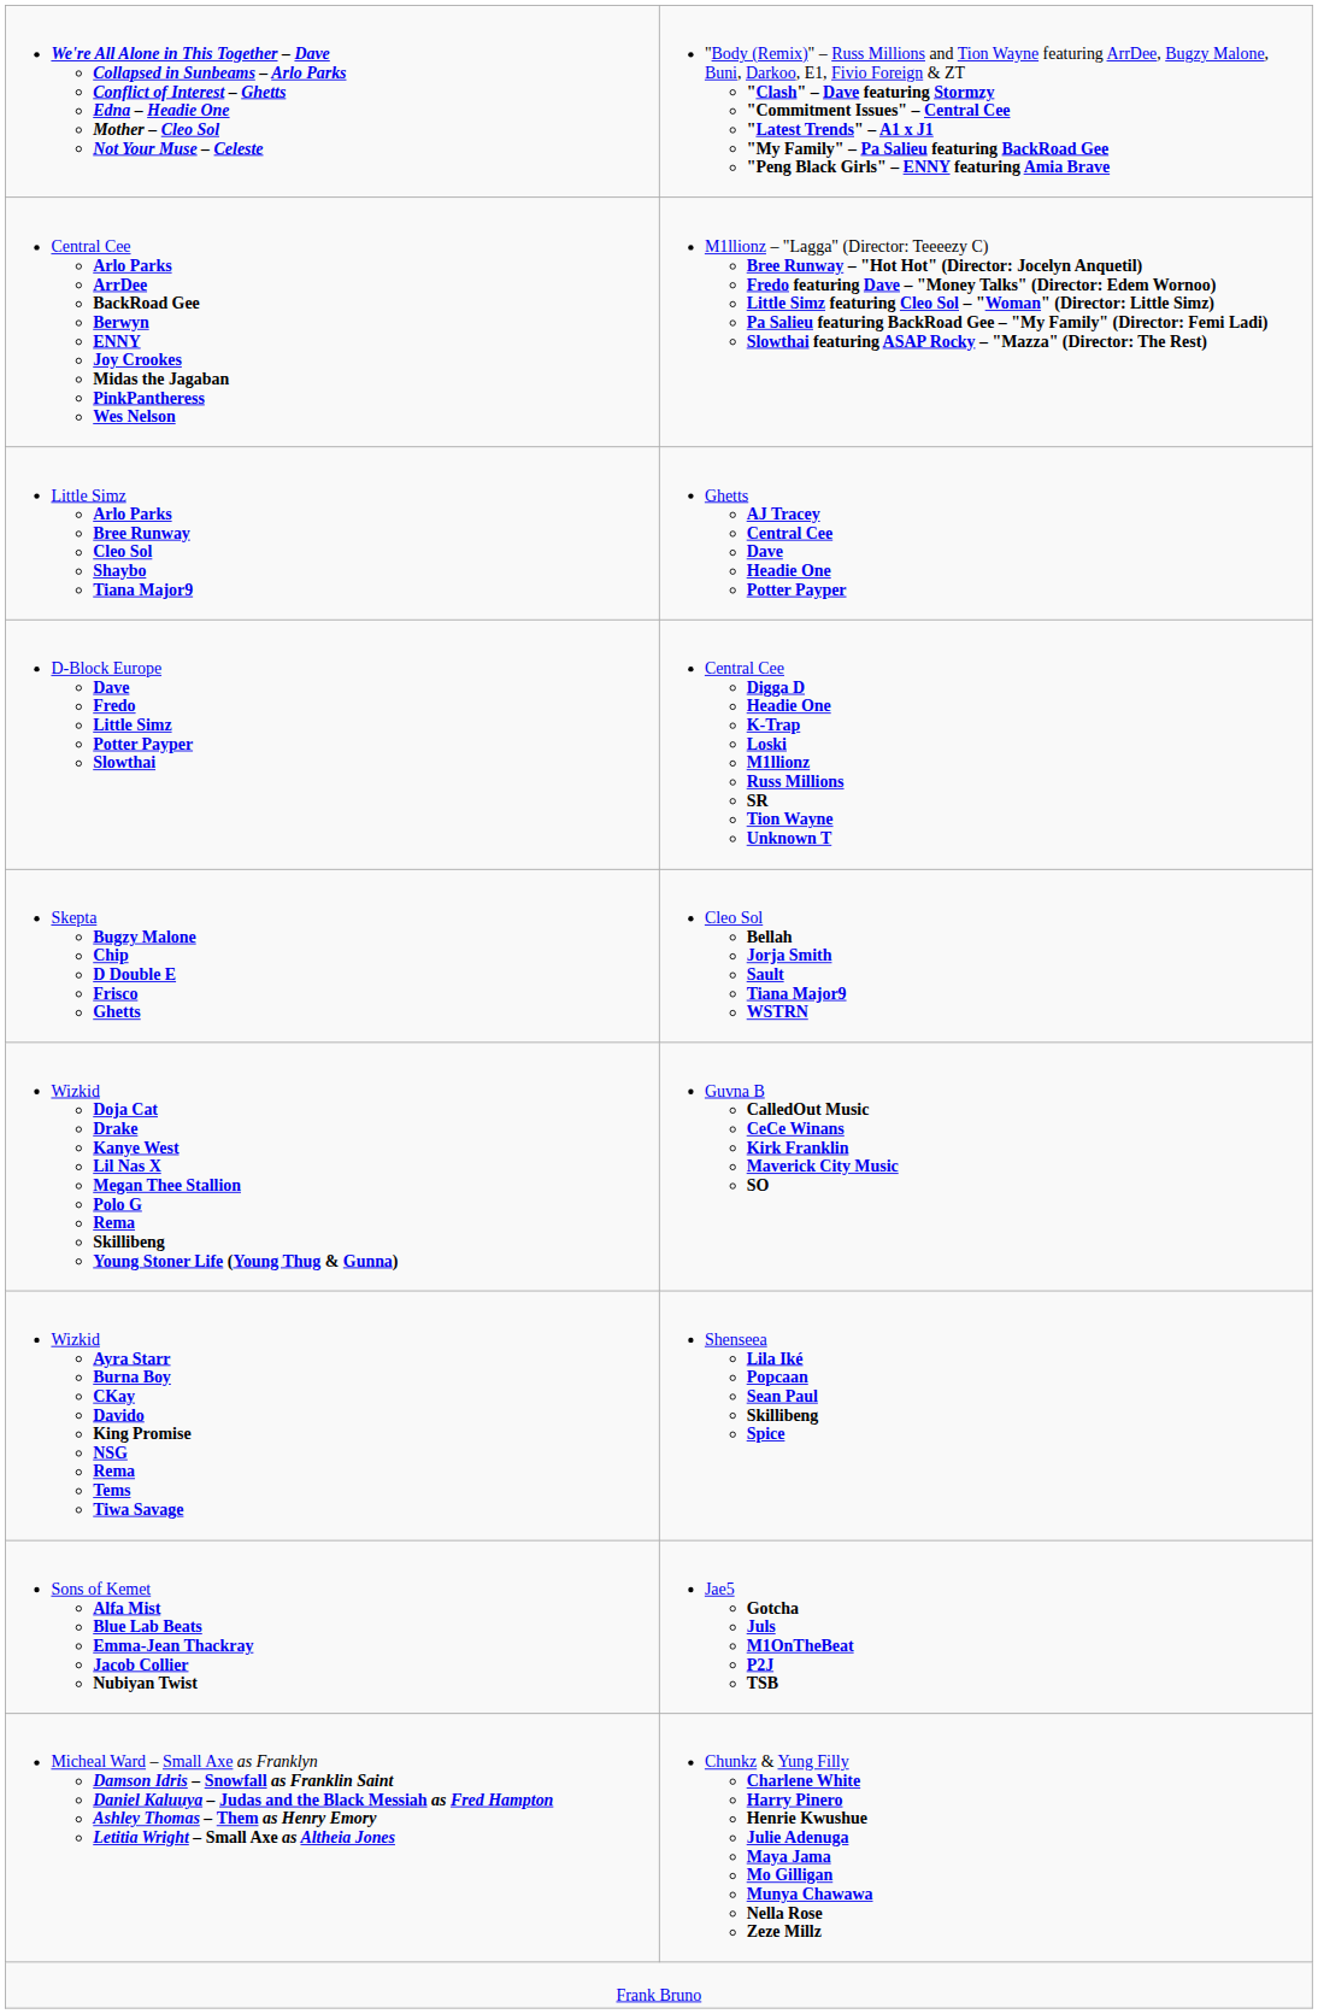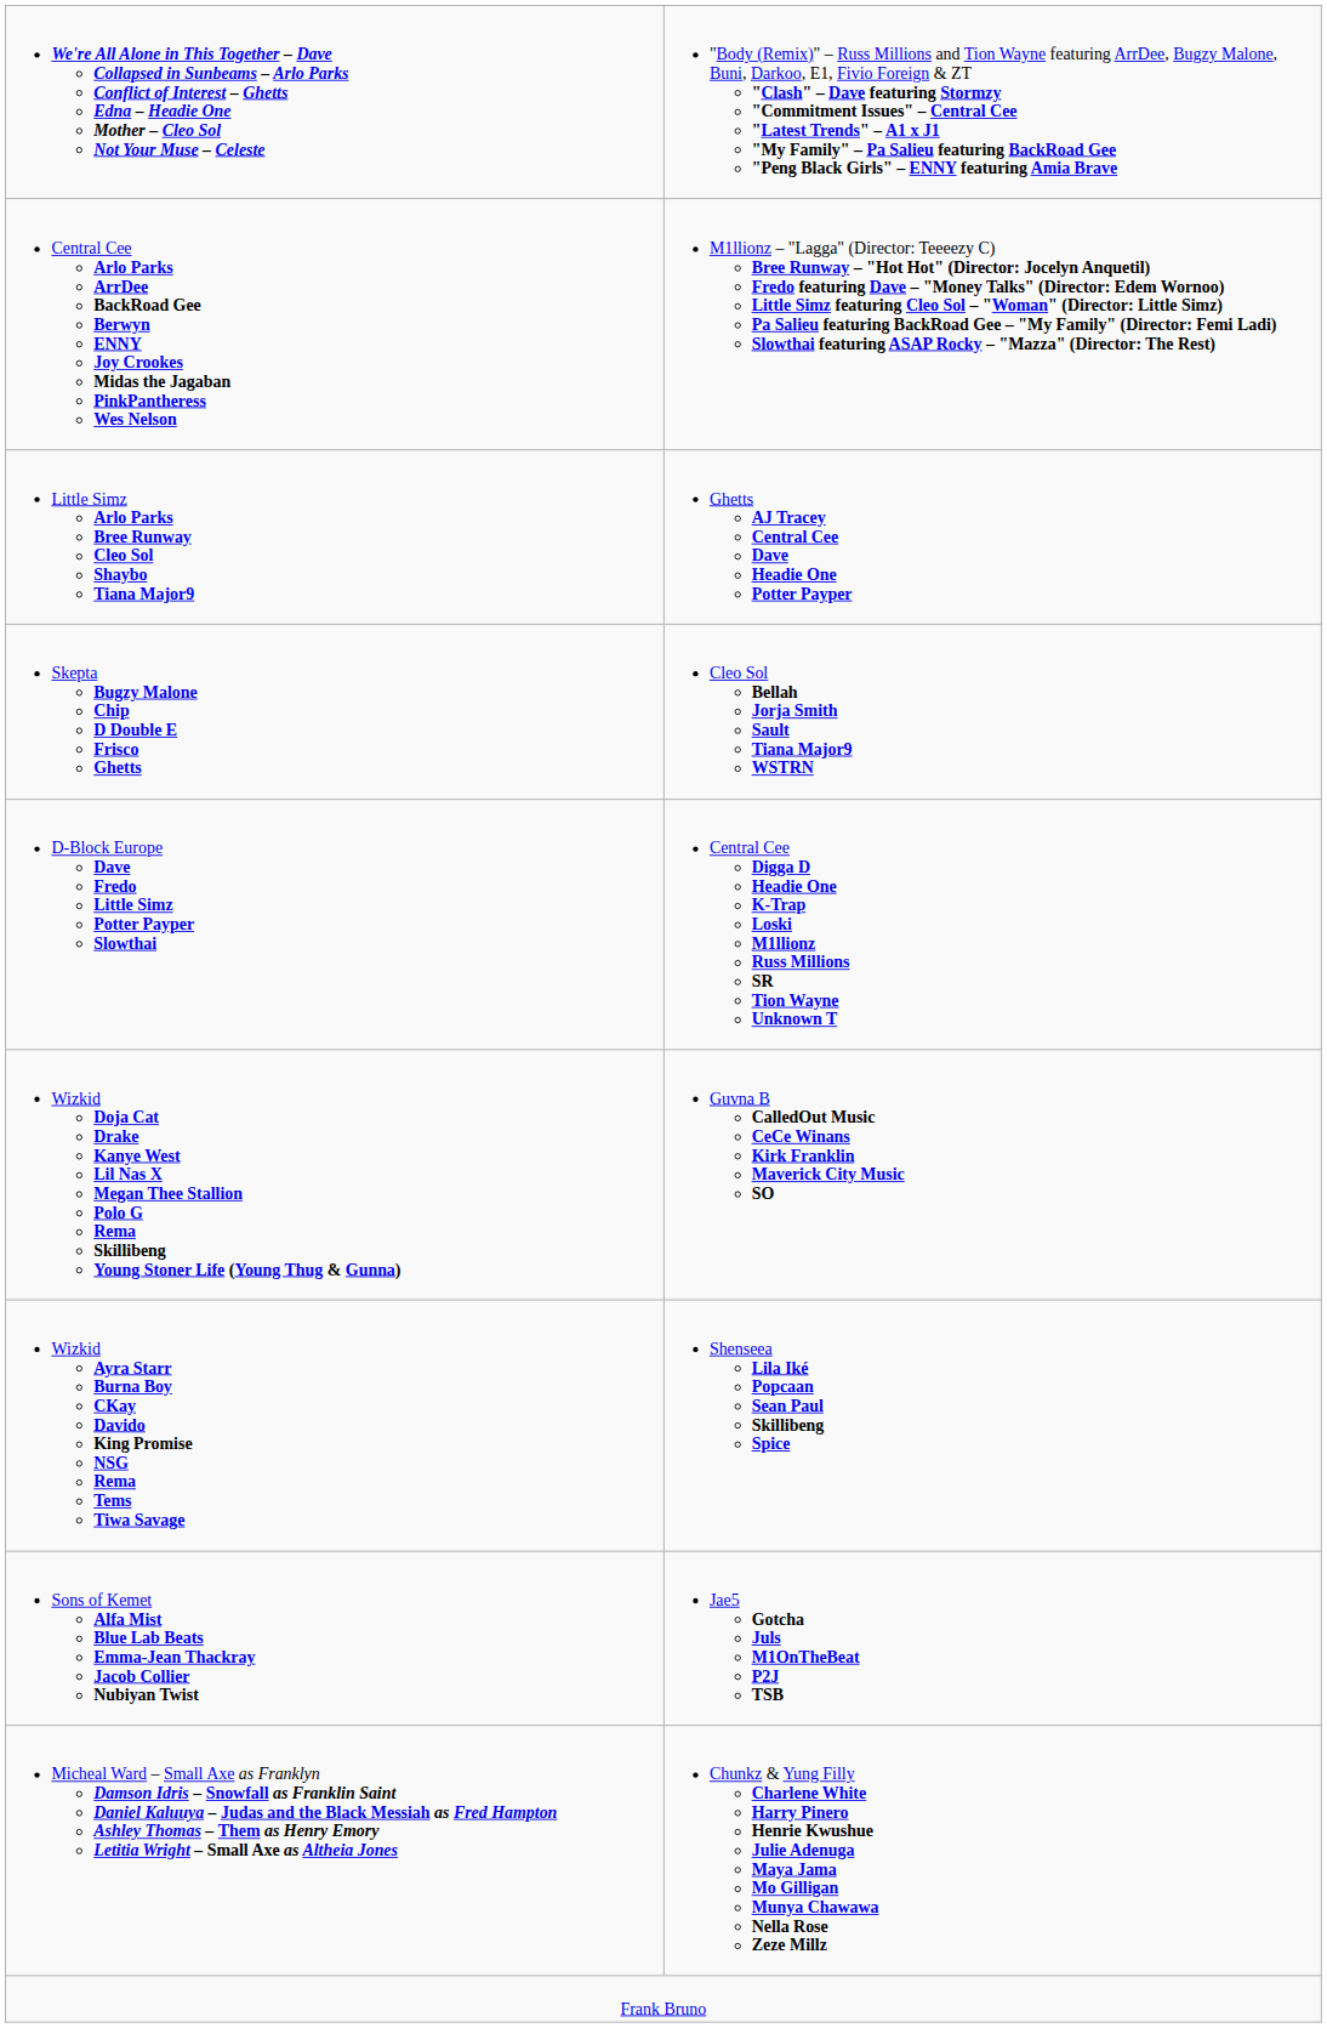 <table class="wikitable">
 <tr>
 <td style="vertical-align:top;" width="50%"><br><ul><li><strong><em><a href='#'>We're All Alone in This Together</a><em> – <a href='#'>Dave</a><strong><ul><li></em><a href='#'>Collapsed in Sunbeams</a><em> – <a href='#'>Arlo Parks</a></li><li></em><a href='#'>Conflict of Interest</a><em> – <a href='#'>Ghetts</a></li><li></em><a href='#'>Edna</a><em> – <a href='#'>Headie One</a></li><li></em>Mother<em> – <a href='#'>Cleo Sol</a></li><li></em><a href='#'>Not Your Muse</a><em> – <a href='#'>Celeste</a></li></ul></li></ul></td>
 <td style="vertical-align:top;" width="50%"><br><ul><li></strong>"<a href='#'>Body (Remix)</a>" – <a href='#'>Russ Millions</a> and <a href='#'>Tion Wayne</a> featuring <a href='#'>ArrDee</a>, <a href='#'>Bugzy Malone</a>, <a href='#'>Buni</a>, <a href='#'>Darkoo</a>, E1, <a href='#'>Fivio Foreign</a> & ZT<strong><ul><li>"<a href='#'>Clash</a>" – <a href='#'>Dave</a> featuring <a href='#'>Stormzy</a></li><li>"Commitment Issues" – <a href='#'>Central Cee</a></li><li>"<a href='#'>Latest Trends</a>" – <a href='#'>A1 x J1</a></li><li>"My Family" – <a href='#'>Pa Salieu</a> featuring <a href='#'>BackRoad Gee</a></li><li>"Peng Black Girls" – <a href='#'>ENNY</a> featuring <a href='#'>Amia Brave</a></li></ul></li></ul></td>
 </tr>
 <tr>
 <td style="vertical-align:top;" width="50%"><br><ul><li></strong><a href='#'>Central Cee</a><strong><ul><li><a href='#'>Arlo Parks</a></li><li><a href='#'>ArrDee</a></li><li>BackRoad Gee</li><li><a href='#'>Berwyn</a></li><li><a href='#'>ENNY</a></li><li><a href='#'>Joy Crookes</a></li><li>Midas the Jagaban</li><li><a href='#'>PinkPantheress</a></li><li><a href='#'>Wes Nelson</a></li></ul></li></ul></td>
 <td style="vertical-align:top;" width="50%"><br><ul><li></strong><a href='#'>M1llionz</a> – "Lagga" (Director: Teeeezy C)<strong><ul><li><a href='#'>Bree Runway</a> – "Hot Hot" (Director: Jocelyn Anquetil)</li><li><a href='#'>Fredo</a> featuring <a href='#'>Dave</a> – "Money Talks" (Director: Edem Wornoo)</li><li><a href='#'>Little Simz</a> featuring <a href='#'>Cleo Sol</a> – "<a href='#'>Woman</a>" (Director: Little Simz)</li><li><a href='#'>Pa Salieu</a> featuring BackRoad Gee – "My Family" (Director: Femi Ladi)</li><li><a href='#'>Slowthai</a> featuring <a href='#'>ASAP Rocky</a> – "Mazza" (Director: The Rest)</li></ul></li></ul></td>
 </tr>
 <tr>
 <td style="vertical-align:top;" width="50%"><br><ul><li></strong><a href='#'>Little Simz</a><strong><ul><li><a href='#'>Arlo Parks</a></li><li><a href='#'>Bree Runway</a></li><li><a href='#'>Cleo Sol</a></li><li><a href='#'>Shaybo</a></li><li><a href='#'>Tiana Major9</a></li></ul></li></ul></td>
 <td style="vertical-align:top;" width="50%"><br><ul><li></strong><a href='#'>Ghetts</a><strong><ul><li><a href='#'>AJ Tracey</a></li><li><a href='#'>Central Cee</a></li><li><a href='#'>Dave</a></li><li><a href='#'>Headie One</a></li><li><a href='#'>Potter Payper</a></li></ul></li></ul></td>
 </tr>
 <tr>
+<td style="vertical-align:top;" width="50%"><br><ul><li></strong><a href='#'>Skepta</a><strong><ul><li><a href='#'>Bugzy Malone</a></li><li><a href='#'>Chip</a></li><li><a href='#'>D Double E</a></li><li><a href='#'>Frisco</a></li><li><a href='#'>Ghetts</a></li></ul></li></ul></td>
+<td style="vertical-align:top;" width="50%"><br><ul><li></strong><a href='#'>Cleo Sol</a><strong><ul><li>Bellah</li><li><a href='#'>Jorja Smith</a></li><li><a href='#'>Sault</a></li><li><a href='#'>Tiana Major9</a></li><li><a href='#'>WSTRN</a></li></ul></li></ul></td>
+</tr>
+<tr>
 <td style="vertical-align:top;" width="50%"><br><ul><li></strong><a href='#'>D-Block Europe</a><strong><ul><li><a href='#'>Dave</a></li><li><a href='#'>Fredo</a></li><li><a href='#'>Little Simz</a></li><li><a href='#'>Potter Payper</a></li><li><a href='#'>Slowthai</a></li></ul></li></ul></td>
 <td style="vertical-align:top;" width="50%"><br><ul><li></strong><a href='#'>Central Cee</a><strong><ul><li><a href='#'>Digga D</a></li><li><a href='#'>Headie One</a></li><li><a href='#'>K-Trap</a></li><li><a href='#'>Loski</a></li><li><a href='#'>M1llionz</a></li><li><a href='#'>Russ Millions</a></li><li>SR</li><li><a href='#'>Tion Wayne</a></li><li><a href='#'>Unknown T</a></li></ul></li></ul></td>
-</tr>
-<tr>
-<td style="vertical-align:top;" width="50%"><br><ul><li></strong><a href='#'>Skepta</a><strong><ul><li><a href='#'>Bugzy Malone</a></li><li><a href='#'>Chip</a></li><li><a href='#'>D Double E</a></li><li><a href='#'>Frisco</a></li><li><a href='#'>Ghetts</a></li></ul></li></ul></td>
-<td style="vertical-align:top;" width="50%"><br><ul><li></strong><a href='#'>Cleo Sol</a><strong><ul><li>Bellah</li><li><a href='#'>Jorja Smith</a></li><li><a href='#'>Sault</a></li><li><a href='#'>Tiana Major9</a></li><li><a href='#'>WSTRN</a></li></ul></li></ul></td>
 </tr>
 <tr>
 <td style="vertical-align:top;" width="50%"><br><ul><li></strong><a href='#'>Wizkid</a><strong><ul><li><a href='#'>Doja Cat</a></li><li><a href='#'>Drake</a></li><li><a href='#'>Kanye West</a></li><li><a href='#'>Lil Nas X</a></li><li><a href='#'>Megan Thee Stallion</a></li><li><a href='#'>Polo G</a></li><li><a href='#'>Rema</a></li><li>Skillibeng</li><li><a href='#'>Young Stoner Life</a> (<a href='#'>Young Thug</a> & <a href='#'>Gunna</a>)</li></ul></li></ul></td>
 <td style="vertical-align:top;" width="50%"><br><ul><li></strong><a href='#'>Guvna B</a><strong><ul><li>CalledOut Music</li><li><a href='#'>CeCe Winans</a></li><li><a href='#'>Kirk Franklin</a></li><li><a href='#'>Maverick City Music</a></li><li>SO</li></ul></li></ul></td>
 </tr>
 <tr>
 <td style="vertical-align:top;" width="50%"><br><ul><li></strong><a href='#'>Wizkid</a><strong><ul><li><a href='#'>Ayra Starr</a></li><li><a href='#'>Burna Boy</a></li><li><a href='#'>CKay</a></li><li><a href='#'>Davido</a></li><li>King Promise</li><li><a href='#'>NSG</a></li><li><a href='#'>Rema</a></li><li><a href='#'>Tems</a></li><li><a href='#'>Tiwa Savage</a></li></ul></li></ul></td>
 <td style="vertical-align:top;" width="50%"><br><ul><li></strong><a href='#'>Shenseea</a><strong><ul><li><a href='#'>Lila Iké</a></li><li><a href='#'>Popcaan</a></li><li><a href='#'>Sean Paul</a></li><li>Skillibeng</li><li><a href='#'>Spice</a></li></ul></li></ul></td>
 </tr>
 <tr>
 <td style="vertical-align:top;" width="50%"><br><ul><li></strong><a href='#'>Sons of Kemet</a><strong><ul><li><a href='#'>Alfa Mist</a></li><li><a href='#'>Blue Lab Beats</a></li><li><a href='#'>Emma-Jean Thackray</a></li><li><a href='#'>Jacob Collier</a></li><li>Nubiyan Twist</li></ul></li></ul></td>
 <td style="vertical-align:top;" width="50%"><br><ul><li></strong><a href='#'>Jae5</a><strong><ul><li>Gotcha</li><li><a href='#'>Juls</a></li><li><a href='#'>M1OnTheBeat</a></li><li><a href='#'>P2J</a></li><li>TSB</li></ul></li></ul></td>
 </tr>
 <tr>
 <td style="vertical-align:top;" width="50%"><br><ul><li></strong><a href='#'>Micheal Ward</a> – </em><a href='#'>Small Axe</a><em> as Franklyn<strong><ul><li><a href='#'>Damson Idris</a> – </em><a href='#'>Snowfall</a><em> as Franklin Saint</li><li><a href='#'>Daniel Kaluuya</a> – </em><a href='#'>Judas and the Black Messiah</a><em> as <a href='#'>Fred Hampton</a></li><li><a href='#'>Ashley Thomas</a> – </em><a href='#'>Them</a><em> as Henry Emory</li><li><a href='#'>Letitia Wright</a> – </em>Small Axe<em> as <a href='#'>Altheia Jones</a></li></ul></li></ul></td>
 <td style="vertical-align:top;" width="50%"><br><ul><li></strong><a href='#'>Chunkz</a> & <a href='#'>Yung Filly</a><strong><ul><li><a href='#'>Charlene White</a></li><li><a href='#'>Harry Pinero</a></li><li>Henrie Kwushue</li><li><a href='#'>Julie Adenuga</a></li><li><a href='#'>Maya Jama</a></li><li><a href='#'>Mo Gilligan</a></li><li><a href='#'>Munya Chawawa</a></li><li>Nella Rose</li><li>Zeze Millz</li></ul></li></ul></td>
 </tr>
 <tr>
 <td style="vertical-align:top;" width="50%" colspan="2" align="center"><br></strong><a href='#'>Frank Bruno</a><strong></td>
 </tr>
 </table>
